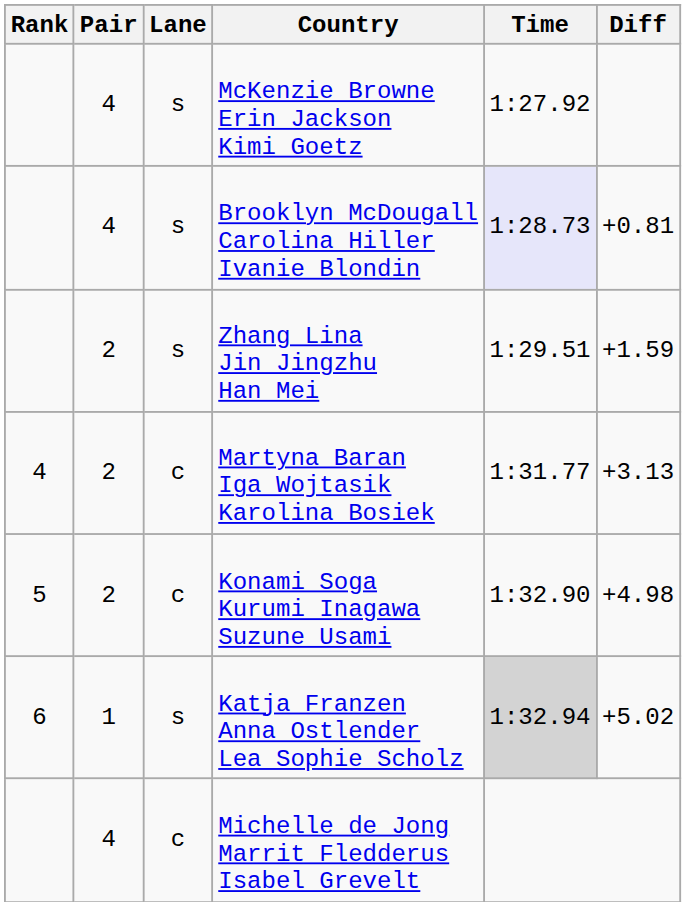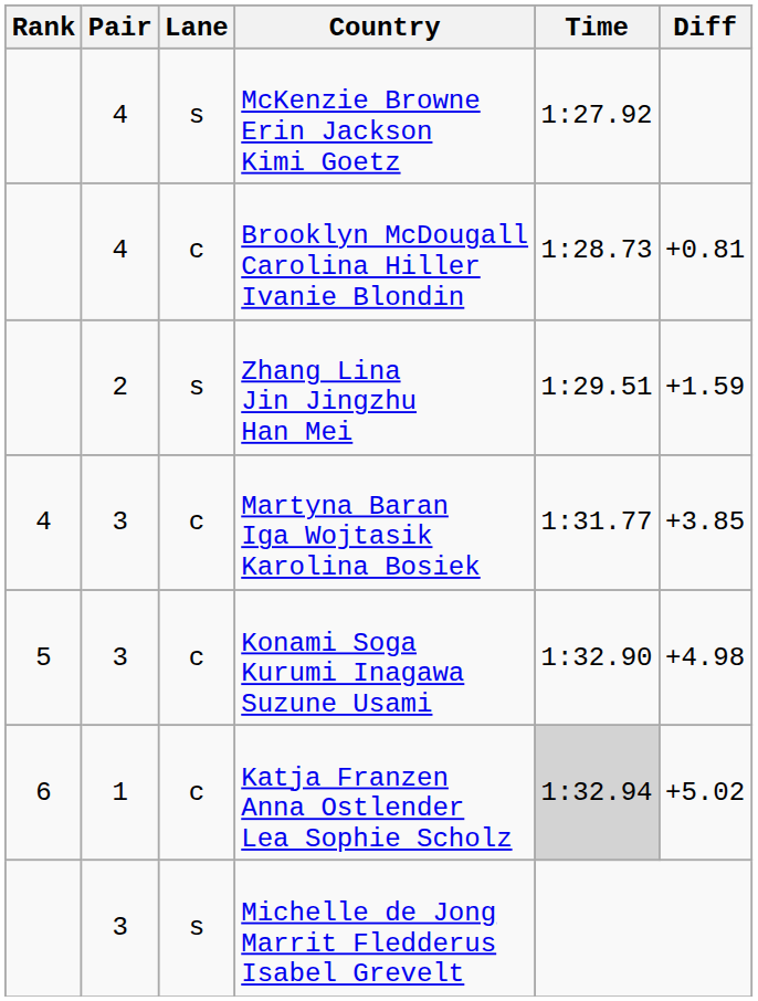 <table class="wikitable sortable" style="text-align:center">
 <tr>
 <th>Rank</th>
 <th>Pair</th>
 <th>Lane</th>
 <th>Country</th>
 <th>Time</th>
 <th>Diff</th>
 </tr>
 <tr>
 <td></td>
 <td>4</td>
 <td>s</td>
 <td align=left><br><a href='#'>McKenzie Browne</a><br><a href='#'>Erin Jackson</a><br><a href='#'>Kimi Goetz</a></td>
 <td>1:27.92</td>
 <td></td>
 </tr>
 <tr>
 <td></td>
 <td>4</td>
-<td>s</td>
+<td>c</td>
 <td align=left><br><a href='#'>Brooklyn McDougall</a><br><a href='#'>Carolina Hiller</a><br><a href='#'>Ivanie Blondin</a></td>
-<td style="background: lavender;">1:28.73</td>
+<td>1:28.73</td>
 <td>+0.81</td>
 </tr>
 <tr>
 <td></td>
 <td>2</td>
 <td>s</td>
 <td align=left><br><a href='#'>Zhang Lina</a><br><a href='#'>Jin Jingzhu</a><br><a href='#'>Han Mei</a></td>
 <td>1:29.51</td>
 <td>+1.59</td>
 </tr>
 <tr>
 <td>4</td>
-<td>2</td>
+<td>3</td>
 <td>c</td>
 <td align=left><br><a href='#'>Martyna Baran</a><br><a href='#'>Iga Wojtasik</a><br><a href='#'>Karolina Bosiek</a></td>
 <td>1:31.77</td>
-<td>+3.13</td>
+<td>+3.85</td>
 </tr>
 <tr>
 <td>5</td>
-<td>2</td>
+<td>3</td>
 <td>c</td>
 <td align=left><br><a href='#'>Konami Soga</a><br><a href='#'>Kurumi Inagawa</a><br><a href='#'>Suzune Usami</a></td>
 <td>1:32.90</td>
 <td>+4.98</td>
 </tr>
 <tr>
 <td>6</td>
 <td>1</td>
-<td>s</td>
+<td>c</td>
 <td align=left><br><a href='#'>Katja Franzen</a><br><a href='#'>Anna Ostlender</a><br><a href='#'>Lea Sophie Scholz</a></td>
 <td style="background: lightgrey;">1:32.94</td>
 <td>+5.02</td>
 </tr>
 <tr>
 <td></td>
-<td>4</td>
-<td>c</td>
+<td>3</td>
+<td>s</td>
 <td align=left><br><a href='#'>Michelle de Jong</a><br><a href='#'>Marrit Fledderus</a><br><a href='#'>Isabel Grevelt</a></td>
 <td colspan="2"></td>
 </tr>
 </table>
